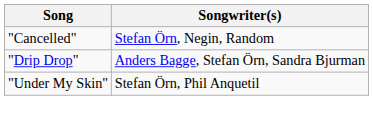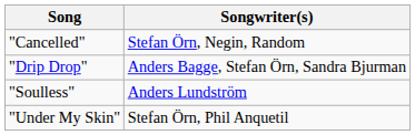 <table class="sortable wikitable" style="margin: 1em auto 1em auto;">
 <tr>
 <th>Song</th>
 <th>Songwriter(s)</th>
 </tr>
 <tr>
 <td align="left">"Cancelled"</td>
 <td><a href='#'>Stefan Örn</a>, Negin, Random</td>
 </tr>
 <tr>
 <td align="left">"<a href='#'>Drip Drop</a>"</td>
 <td><a href='#'>Anders Bagge</a>, Stefan Örn, Sandra Bjurman</td>
 </tr>
 <tr>
+<td align="left">"Soulless"</td>
+<td><a href='#'>Anders Lundström</a></td>
+</tr>
+<tr>
 <td align="left">"Under My Skin"</td>
 <td>Stefan Örn, Phil Anquetil</td>
 </tr>
 </table>
